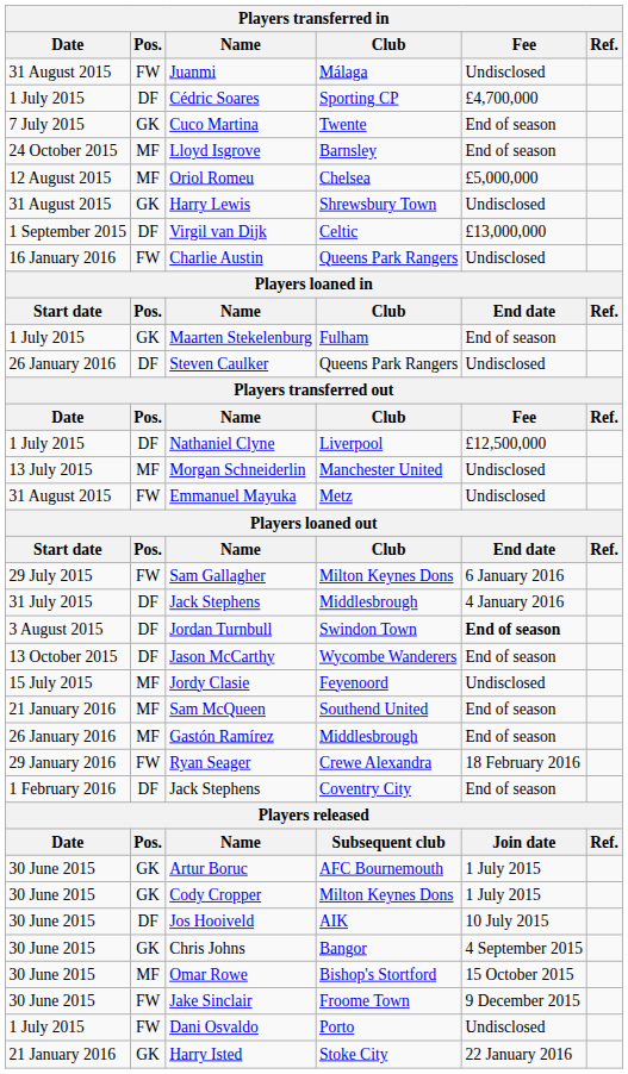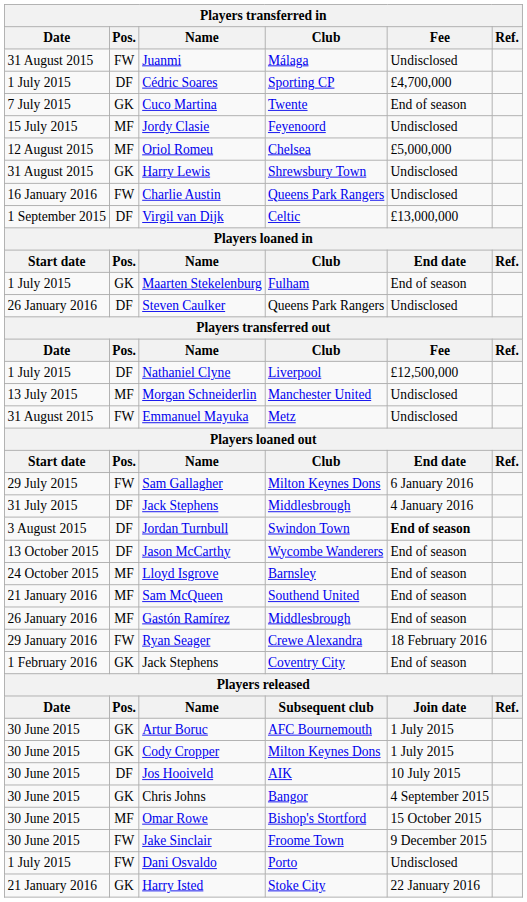 <table class="wikitable" style="font-size:95%;">
 <tr>
 <th colspan="6">Players transferred in</th>
 </tr>
 <tr>
 <th>Date</th>
 <th>Pos.</th>
 <th>Name</th>
 <th>Club</th>
 <th>Fee</th>
 <th>Ref.</th>
 </tr>
 <tr>
 <td>31 August 2015</td>
 <td align="center">FW</td>
 <td> <a href='#'>Juanmi</a></td>
 <td> <a href='#'>Málaga</a></td>
 <td>Undisclosed</td>
 <td align="center"></td>
 </tr>
 <tr>
 <td>1 July 2015</td>
 <td align="center">DF</td>
 <td> <a href='#'>Cédric Soares</a></td>
 <td> <a href='#'>Sporting CP</a></td>
 <td>£4,700,000</td>
 <td align="center"></td>
 </tr>
 <tr>
 <td>7 July 2015</td>
 <td align="center">GK</td>
 <td> <a href='#'>Cuco Martina</a></td>
 <td> <a href='#'>Twente</a></td>
 <td>End of season</td>
 <td align="center"></td>
 </tr>
 <tr>
-<td>24 October 2015</td>
+<td>15 July 2015</td>
 <td align="center">MF</td>
-<td> <a href='#'>Lloyd Isgrove</a></td>
-<td> <a href='#'>Barnsley</a></td>
-<td>End of season</td>
+<td> <a href='#'>Jordy Clasie</a></td>
+<td> <a href='#'>Feyenoord</a></td>
+<td>Undisclosed</td>
 <td align="center"></td>
 </tr>
 <tr>
 <td>12 August 2015</td>
 <td align="center">MF</td>
 <td> <a href='#'>Oriol Romeu</a></td>
 <td> <a href='#'>Chelsea</a></td>
 <td>£5,000,000</td>
 <td align="center"></td>
 </tr>
 <tr>
 <td>31 August 2015</td>
 <td align="center">GK</td>
 <td> <a href='#'>Harry Lewis</a></td>
 <td> <a href='#'>Shrewsbury Town</a></td>
 <td>Undisclosed</td>
 <td align="center"></td>
 </tr>
 <tr>
+<td>16 January 2016</td>
+<td align="center">FW</td>
+<td> <a href='#'>Charlie Austin</a></td>
+<td> <a href='#'>Queens Park Rangers</a></td>
+<td>Undisclosed</td>
+<td align="center"></td>
+</tr>
+<tr>
 <td>1 September 2015</td>
 <td align="center">DF</td>
 <td> <a href='#'>Virgil van Dijk</a></td>
 <td> <a href='#'>Celtic</a></td>
 <td>£13,000,000</td>
-<td align="center"></td>
-</tr>
-<tr>
-<td>16 January 2016</td>
-<td align="center">FW</td>
-<td> <a href='#'>Charlie Austin</a></td>
-<td> <a href='#'>Queens Park Rangers</a></td>
-<td>Undisclosed</td>
 <td align="center"></td>
 </tr>
 <tr>
 <th colspan="6">Players loaned in</th>
 </tr>
 <tr>
 <th>Start date</th>
 <th>Pos.</th>
 <th>Name</th>
 <th>Club</th>
 <th>End date</th>
 <th>Ref.</th>
 </tr>
 <tr>
 <td>1 July 2015</td>
 <td align="center">GK</td>
 <td> <a href='#'>Maarten Stekelenburg</a></td>
 <td> <a href='#'>Fulham</a></td>
 <td>End of season</td>
 <td align="center"></td>
 </tr>
 <tr>
 <td>26 January 2016</td>
 <td align="center">DF</td>
 <td> <a href='#'>Steven Caulker</a></td>
 <td> Queens Park Rangers</td>
 <td>Undisclosed</td>
 <td align="center"></td>
 </tr>
 <tr>
 <th colspan="6">Players transferred out</th>
 </tr>
 <tr>
 <th>Date</th>
 <th>Pos.</th>
 <th>Name</th>
 <th>Club</th>
 <th>Fee</th>
 <th>Ref.</th>
 </tr>
 <tr>
 <td>1 July 2015</td>
 <td align="center">DF</td>
 <td> <a href='#'>Nathaniel Clyne</a></td>
 <td> <a href='#'>Liverpool</a></td>
 <td>£12,500,000</td>
 <td align="center"></td>
 </tr>
 <tr>
 <td>13 July 2015</td>
 <td align="center">MF</td>
 <td> <a href='#'>Morgan Schneiderlin</a></td>
 <td> <a href='#'>Manchester United</a></td>
 <td>Undisclosed</td>
 <td align="center"></td>
 </tr>
 <tr>
 <td>31 August 2015</td>
 <td align="center">FW</td>
 <td> <a href='#'>Emmanuel Mayuka</a></td>
 <td> <a href='#'>Metz</a></td>
 <td>Undisclosed</td>
 <td align="center"></td>
 </tr>
 <tr>
 <th colspan="6">Players loaned out</th>
 </tr>
 <tr>
 <th>Start date</th>
 <th>Pos.</th>
 <th>Name</th>
 <th>Club</th>
 <th>End date</th>
 <th>Ref.</th>
 </tr>
 <tr>
 <td>29 July 2015</td>
 <td align="center">FW</td>
 <td> <a href='#'>Sam Gallagher</a></td>
 <td> <a href='#'>Milton Keynes Dons</a></td>
 <td>6 January 2016</td>
 <td align="center"></td>
 </tr>
 <tr>
 <td>31 July 2015</td>
 <td align="center">DF</td>
 <td> <a href='#'>Jack Stephens</a></td>
 <td> <a href='#'>Middlesbrough</a></td>
 <td>4 January 2016</td>
 <td align="center"></td>
 </tr>
 <tr>
 <td>3 August 2015</td>
 <td align="center">DF</td>
 <td> <a href='#'>Jordan Turnbull</a></td>
 <td> <a href='#'>Swindon Town</a></td>
 <td><strong>End of season</strong></td>
 <td align="center"></td>
 </tr>
 <tr>
 <td>13 October 2015</td>
 <td align="center">DF</td>
 <td> <a href='#'>Jason McCarthy</a></td>
 <td> <a href='#'>Wycombe Wanderers</a></td>
 <td>End of season</td>
 <td align="center"></td>
 </tr>
 <tr>
-<td>15 July 2015</td>
+<td>24 October 2015</td>
 <td align="center">MF</td>
-<td> <a href='#'>Jordy Clasie</a></td>
-<td> <a href='#'>Feyenoord</a></td>
-<td>Undisclosed</td>
+<td> <a href='#'>Lloyd Isgrove</a></td>
+<td> <a href='#'>Barnsley</a></td>
+<td>End of season</td>
 <td align="center"></td>
 </tr>
 <tr>
 <td>21 January 2016</td>
 <td align="center">MF</td>
 <td> <a href='#'>Sam McQueen</a></td>
 <td> <a href='#'>Southend United</a></td>
 <td>End of season</td>
 <td align="center"></td>
 </tr>
 <tr>
 <td>26 January 2016</td>
 <td align="center">MF</td>
 <td> <a href='#'>Gastón Ramírez</a></td>
 <td> <a href='#'>Middlesbrough</a></td>
 <td>End of season</td>
 <td align="center"></td>
 </tr>
 <tr>
 <td>29 January 2016</td>
 <td align="center">FW</td>
 <td> <a href='#'>Ryan Seager</a></td>
 <td> <a href='#'>Crewe Alexandra</a></td>
 <td>18 February 2016</td>
 <td align="center"></td>
 </tr>
 <tr>
 <td>1 February 2016</td>
-<td align="center">DF</td>
+<td align="center">GK</td>
 <td> Jack Stephens</td>
 <td> <a href='#'>Coventry City</a></td>
 <td>End of season</td>
 <td align="center"></td>
 </tr>
 <tr>
 <th colspan="6">Players released</th>
 </tr>
 <tr>
 <th>Date</th>
 <th>Pos.</th>
 <th>Name</th>
 <th>Subsequent club</th>
 <th>Join date</th>
 <th>Ref.</th>
 </tr>
 <tr>
 <td>30 June 2015</td>
 <td align="center">GK</td>
 <td> <a href='#'>Artur Boruc</a></td>
 <td> <a href='#'>AFC Bournemouth</a></td>
 <td>1 July 2015</td>
 <td align="center"></td>
 </tr>
 <tr>
 <td>30 June 2015</td>
 <td align="center">GK</td>
 <td> <a href='#'>Cody Cropper</a></td>
 <td> <a href='#'>Milton Keynes Dons</a></td>
 <td>1 July 2015</td>
 <td align="center"></td>
 </tr>
 <tr>
 <td>30 June 2015</td>
 <td align="center">DF</td>
 <td> <a href='#'>Jos Hooiveld</a></td>
 <td> <a href='#'>AIK</a></td>
 <td>10 July 2015</td>
 <td align="center"></td>
 </tr>
 <tr>
 <td>30 June 2015</td>
 <td align="center">GK</td>
 <td> Chris Johns</td>
 <td> <a href='#'>Bangor</a></td>
 <td>4 September 2015</td>
 <td align="center"></td>
 </tr>
 <tr>
 <td>30 June 2015</td>
 <td align="center">MF</td>
 <td> <a href='#'>Omar Rowe</a></td>
 <td> <a href='#'>Bishop's Stortford</a></td>
 <td>15 October 2015</td>
 <td align="center"></td>
 </tr>
 <tr>
 <td>30 June 2015</td>
 <td align="center">FW</td>
 <td> <a href='#'>Jake Sinclair</a></td>
 <td> <a href='#'>Froome Town</a></td>
 <td>9 December 2015</td>
 <td align="center"></td>
 </tr>
 <tr>
 <td>1 July 2015</td>
 <td align="center">FW</td>
 <td> <a href='#'>Dani Osvaldo</a></td>
 <td> <a href='#'>Porto</a></td>
 <td>Undisclosed</td>
 <td align="center"></td>
 </tr>
 <tr>
 <td>21 January 2016</td>
 <td align="center">GK</td>
 <td> <a href='#'>Harry Isted</a></td>
 <td> <a href='#'>Stoke City</a></td>
 <td>22 January 2016</td>
 <td align="center"></td>
 </tr>
 </table>
